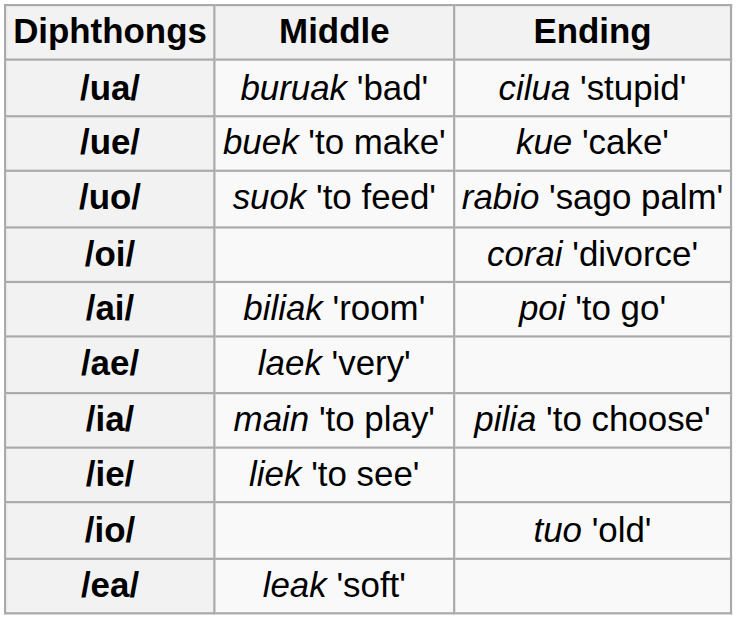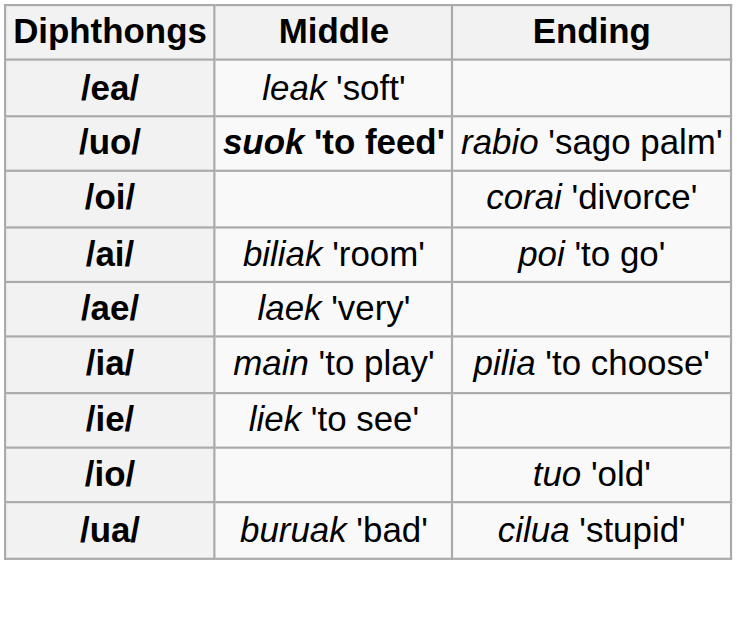 <table class="wikitable" style="text-align: center;">
 <tr>
 <th>Diphthongs</th>
 <th>Middle</th>
 <th>Ending</th>
 </tr>
 <tr>
-<th>/ua/</th>
-<td><em>buruak</em> 'bad'</td>
-<td><em>cilua</em> 'stupid'</td>
-</tr>
-<tr>
-<th>/ue/</th>
-<td><em>buek</em> 'to make'</td>
-<td><em>kue</em> 'cake'</td>
+<th>/ea/</th>
+<td><em>leak</em> 'soft'</td>
+<td></td>
 </tr>
 <tr>
 <th>/uo/</th>
-<td><em>suok</em> 'to feed'</td>
+<td><strong><em>suok</em> 'to feed'</strong></td>
 <td><em>rabio</em> 'sago palm'</td>
 </tr>
 <tr>
 <th>/oi/</th>
 <td></td>
 <td><em>corai</em> 'divorce'</td>
 </tr>
 <tr>
 <th>/ai/</th>
 <td><em>biliak</em> 'room'</td>
 <td><em>poi</em> 'to go'</td>
 </tr>
 <tr>
 <th>/ae/</th>
 <td><em>laek</em> 'very'</td>
 <td></td>
 </tr>
 <tr>
 <th>/ia/</th>
 <td><em>main</em> 'to play'</td>
 <td><em>pilia</em> 'to choose'</td>
 </tr>
 <tr>
 <th>/ie/</th>
 <td><em>liek</em> 'to see'</td>
 <td></td>
 </tr>
 <tr>
 <th>/io/</th>
 <td></td>
 <td><em>tuo</em> 'old'</td>
 </tr>
 <tr>
-<th>/ea/</th>
-<td><em>leak</em> 'soft'</td>
-<td></td>
+<th>/ua/</th>
+<td><em>buruak</em> 'bad'</td>
+<td><em>cilua</em> 'stupid'</td>
 </tr>
 </table>
